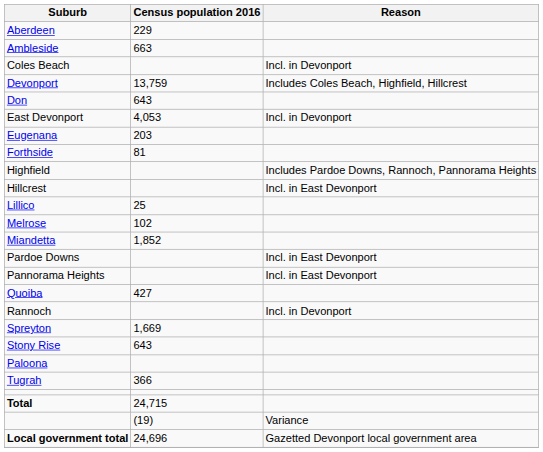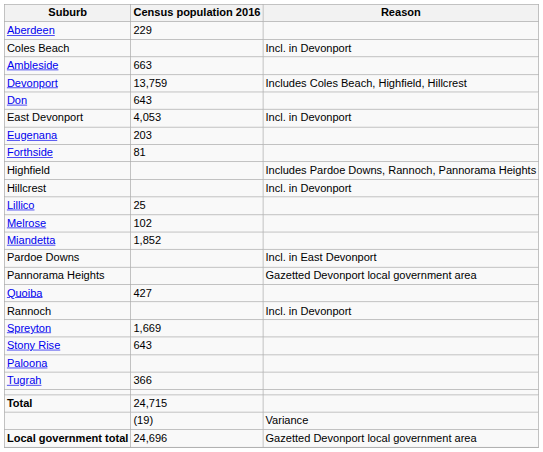 <table class="wikitable">
 <tr>
 <th>Suburb</th>
 <th>Census population 2016</th>
 <th>Reason</th>
 </tr>
 <tr>
 <td><a href='#'>Aberdeen</a></td>
 <td>229</td>
 <td></td>
 </tr>
 <tr>
+<td>Coles Beach</td>
+<td></td>
+<td>Incl. in Devonport</td>
+</tr>
+<tr>
 <td><a href='#'>Ambleside</a></td>
 <td>663</td>
 <td></td>
-</tr>
-<tr>
-<td>Coles Beach</td>
-<td></td>
-<td>Incl. in Devonport</td>
 </tr>
 <tr>
 <td><a href='#'>Devonport</a></td>
 <td>13,759</td>
 <td>Includes Coles Beach, Highfield, Hillcrest</td>
 </tr>
 <tr>
 <td><a href='#'>Don</a></td>
 <td>643</td>
 <td></td>
 </tr>
 <tr>
 <td>East Devonport</td>
 <td>4,053</td>
 <td>Incl. in Devonport</td>
 </tr>
 <tr>
 <td><a href='#'>Eugenana</a></td>
 <td>203</td>
 <td></td>
 </tr>
 <tr>
 <td><a href='#'>Forthside</a></td>
 <td>81</td>
 <td></td>
 </tr>
 <tr>
 <td>Highfield</td>
 <td></td>
 <td>Includes Pardoe Downs, Rannoch, Pannorama Heights</td>
 </tr>
 <tr>
 <td>Hillcrest</td>
 <td></td>
-<td>Incl. in East Devonport</td>
+<td>Incl. in Devonport</td>
 </tr>
 <tr>
 <td><a href='#'>Lillico</a></td>
 <td>25</td>
 <td></td>
 </tr>
 <tr>
 <td><a href='#'>Melrose</a></td>
 <td>102</td>
 <td></td>
 </tr>
 <tr>
 <td><a href='#'>Miandetta</a></td>
 <td>1,852</td>
 <td></td>
 </tr>
 <tr>
 <td>Pardoe Downs</td>
 <td></td>
 <td>Incl. in East Devonport</td>
 </tr>
 <tr>
 <td>Pannorama Heights</td>
 <td></td>
-<td>Incl. in East Devonport</td>
+<td>Gazetted Devonport local government area</td>
 </tr>
 <tr>
 <td><a href='#'>Quoiba</a></td>
 <td>427</td>
 <td></td>
 </tr>
 <tr>
 <td>Rannoch</td>
 <td></td>
 <td>Incl. in Devonport</td>
 </tr>
 <tr>
 <td><a href='#'>Spreyton</a></td>
 <td>1,669</td>
 <td></td>
 </tr>
 <tr>
 <td><a href='#'>Stony Rise</a></td>
 <td>643</td>
 <td></td>
 </tr>
 <tr>
 <td><a href='#'>Paloona</a></td>
 <td></td>
 <td></td>
 </tr>
 <tr>
 <td><a href='#'>Tugrah</a></td>
 <td>366</td>
 <td></td>
 </tr>
 <tr>
 <td></td>
 <td></td>
 <td></td>
 </tr>
 <tr>
 <td><strong>Total</strong></td>
 <td>24,715</td>
 <td></td>
 </tr>
 <tr>
 <td></td>
 <td>(19)</td>
 <td>Variance</td>
 </tr>
 <tr>
 <td><strong>Local government total</strong></td>
 <td>24,696</td>
 <td>Gazetted Devonport local government area</td>
 </tr>
 <tr>
 </tr>
 </table>
